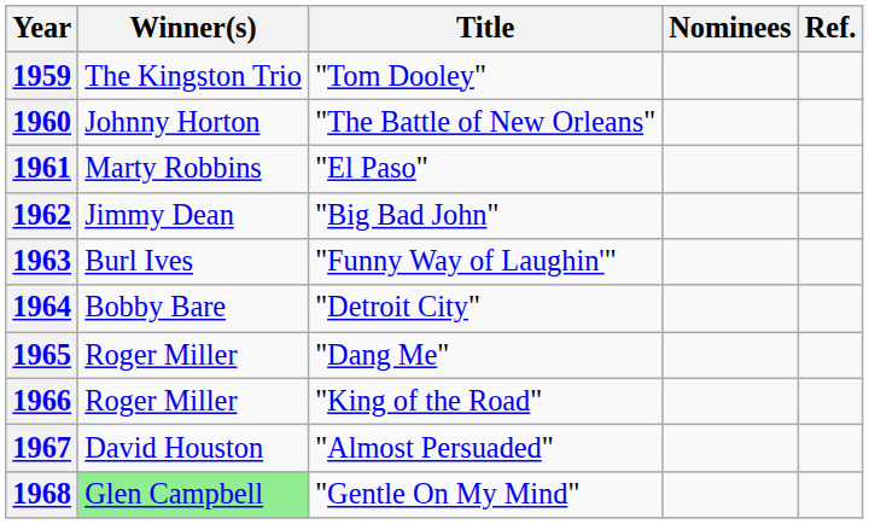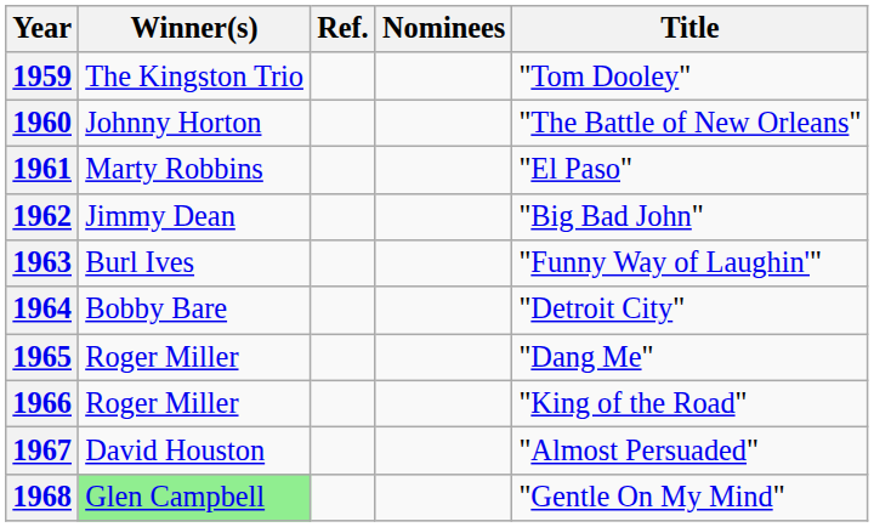 <table class="wikitable sortable">
 <tr>
 <th scope="col">Year</th>
 <th scope="col">Winner(s)</th>
+<th scope="col" class="unsortable">Ref.</th>
+<th scope="col" class="unsortable">Nominees</th>
 <th scope="col">Title</th>
-<th scope="col" class="unsortable">Nominees</th>
-<th scope="col" class="unsortable">Ref.</th>
 </tr>
 <tr>
 <th scope="row" align="center"><a href='#'>1959</a></th>
 <td><a href='#'>The Kingston Trio</a></td>
+<td align="center"></td>
+<td></td>
 <td>"<a href='#'>Tom Dooley</a>"</td>
-<td></td>
-<td align="center"></td>
 </tr>
 <tr>
 <th scope="row" align="center"><a href='#'>1960</a></th>
 <td><a href='#'>Johnny Horton</a></td>
+<td align="center"></td>
+<td></td>
 <td>"<a href='#'>The Battle of New Orleans</a>"</td>
-<td></td>
-<td align="center"></td>
 </tr>
 <tr>
 <th scope="row" align="center"><a href='#'>1961</a></th>
 <td><a href='#'>Marty Robbins</a></td>
+<td align="center"></td>
+<td></td>
 <td>"<a href='#'>El Paso</a>"</td>
-<td></td>
-<td align="center"></td>
 </tr>
 <tr>
 <th scope="row" align="center"><a href='#'>1962</a></th>
 <td><a href='#'>Jimmy Dean</a></td>
+<td align="center"></td>
+<td></td>
 <td>"<a href='#'>Big Bad John</a>"</td>
-<td></td>
-<td align="center"></td>
 </tr>
 <tr>
 <th scope="row" align="center"><a href='#'>1963</a></th>
 <td><a href='#'>Burl Ives</a></td>
+<td align="center"></td>
+<td></td>
 <td>"<a href='#'>Funny Way of Laughin'</a>"</td>
-<td></td>
-<td align="center"></td>
 </tr>
 <tr>
 <th scope="row" align="center"><a href='#'>1964</a></th>
 <td><a href='#'>Bobby Bare</a></td>
+<td align="center"></td>
+<td></td>
 <td>"<a href='#'>Detroit City</a>"</td>
-<td></td>
-<td align="center"></td>
 </tr>
 <tr>
 <th scope="row" align="center"><a href='#'>1965</a></th>
 <td><a href='#'>Roger Miller</a></td>
+<td align="center"></td>
+<td></td>
 <td>"<a href='#'>Dang Me</a>"</td>
-<td></td>
-<td align="center"></td>
 </tr>
 <tr>
 <th scope="row" align="center"><a href='#'>1966</a></th>
 <td><a href='#'>Roger Miller</a></td>
+<td align="center"></td>
+<td></td>
 <td>"<a href='#'>King of the Road</a>"</td>
-<td></td>
-<td align="center"></td>
 </tr>
 <tr>
 <th scope="row" align="center"><a href='#'>1967</a></th>
 <td><a href='#'>David Houston</a></td>
+<td align="center"></td>
+<td></td>
 <td>"<a href='#'>Almost Persuaded</a>"</td>
-<td></td>
-<td align="center"></td>
 </tr>
 <tr>
 <th scope="row" align="center"><a href='#'>1968</a></th>
 <td style="background: lightgreen;"><a href='#'>Glen Campbell</a></td>
+<td align="center"></td>
+<td></td>
 <td>"<a href='#'>Gentle On My Mind</a>"</td>
-<td></td>
-<td align="center"></td>
 </tr>
 </table>
